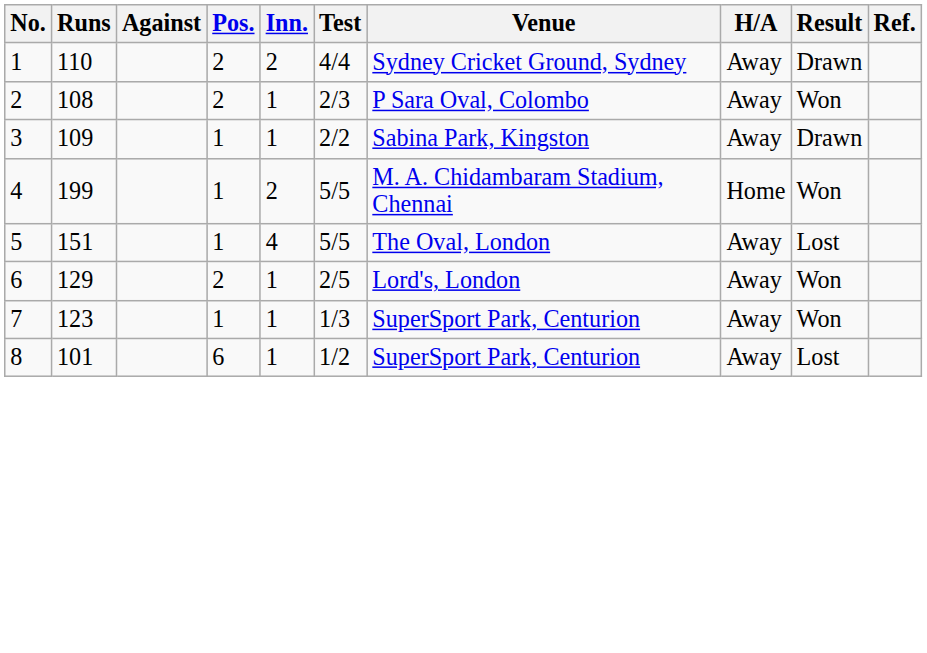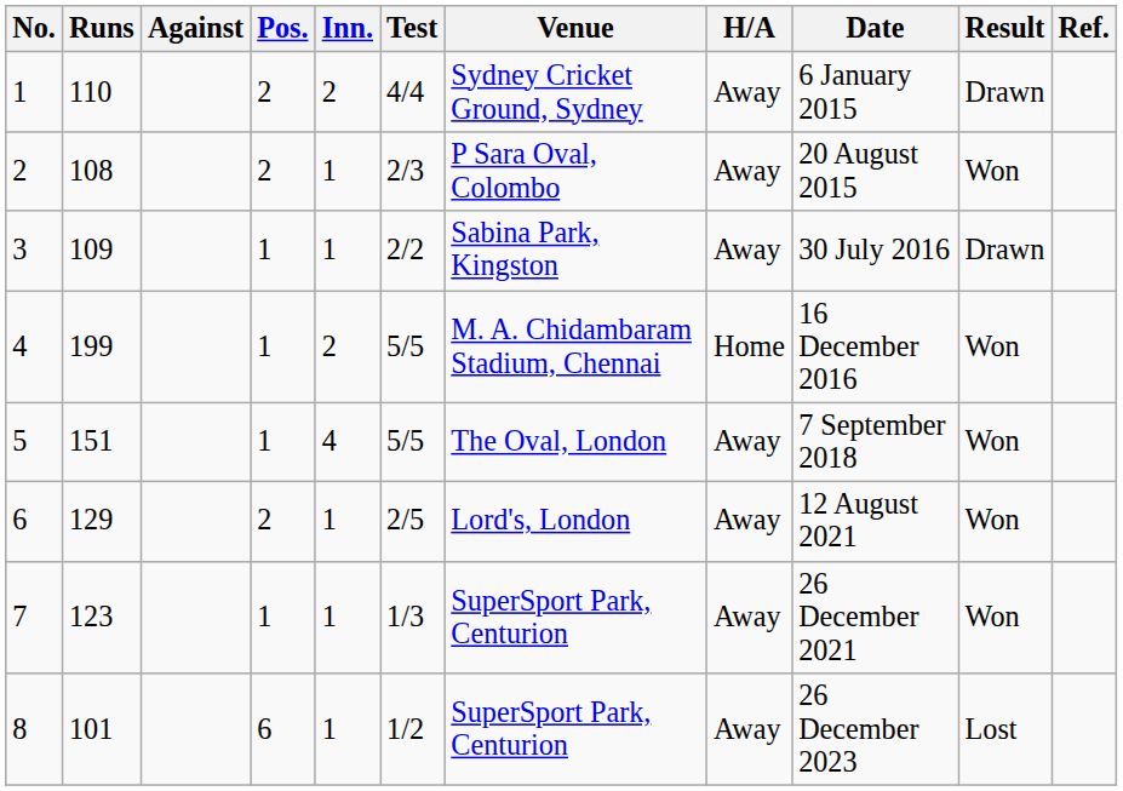 <table class="wikitable sortable">
 <tr>
 <th>No.</th>
 <th>Runs</th>
 <th>Against</th>
 <th><a href='#'>Pos.</a></th>
 <th><a href='#'>Inn.</a></th>
 <th>Test</th>
 <th>Venue</th>
 <th>H/A</th>
+<th>Date</th>
 <th>Result</th>
 <th>Ref.</th>
 </tr>
 <tr>
 <td>1</td>
 <td>110</td>
 <td></td>
 <td>2</td>
 <td>2</td>
 <td>4/4</td>
 <td> <a href='#'>Sydney Cricket Ground, Sydney</a></td>
 <td>Away</td>
+<td>6 January 2015</td>
 <td>Drawn</td>
 <td></td>
 </tr>
 <tr>
 <td>2</td>
 <td>108 </td>
 <td></td>
 <td>2</td>
 <td>1</td>
 <td>2/3</td>
 <td> <a href='#'>P Sara Oval, Colombo</a></td>
 <td>Away</td>
+<td>20 August 2015</td>
 <td>Won</td>
 <td></td>
 </tr>
 <tr>
 <td>3</td>
 <td>109</td>
 <td></td>
 <td>1</td>
 <td>1</td>
 <td>2/2</td>
 <td> <a href='#'>Sabina Park, Kingston</a></td>
 <td>Away</td>
+<td>30 July 2016</td>
 <td>Drawn</td>
 <td></td>
 </tr>
 <tr>
 <td>4</td>
 <td>199</td>
 <td></td>
 <td>1</td>
 <td>2</td>
 <td>5/5</td>
 <td> <a href='#'>M. A. Chidambaram Stadium, Chennai</a></td>
 <td>Home</td>
+<td>16 December 2016</td>
 <td>Won</td>
 <td></td>
 </tr>
 <tr>
 <td>5</td>
 <td>151</td>
 <td></td>
 <td>1</td>
 <td>4</td>
 <td>5/5</td>
 <td> <a href='#'>The Oval, London</a></td>
 <td>Away</td>
-<td>Lost</td>
+<td>7 September 2018</td>
+<td>Won</td>
 <td></td>
 </tr>
 <tr>
 <td>6</td>
 <td>129 </td>
 <td></td>
 <td>2</td>
 <td>1</td>
 <td>2/5</td>
 <td> <a href='#'>Lord's, London</a></td>
 <td>Away</td>
+<td>12 August 2021</td>
 <td>Won</td>
 <td></td>
 </tr>
 <tr>
 <td>7</td>
 <td>123 </td>
 <td></td>
 <td>1</td>
 <td>1</td>
 <td>1/3</td>
 <td> <a href='#'>SuperSport Park, Centurion</a></td>
 <td>Away</td>
+<td>26 December 2021</td>
 <td>Won</td>
 <td></td>
 </tr>
 <tr>
 <td>8</td>
 <td>101</td>
 <td></td>
 <td>6</td>
 <td>1</td>
 <td>1/2</td>
 <td> <a href='#'>SuperSport Park, Centurion</a></td>
 <td>Away</td>
+<td>26 December 2023</td>
 <td>Lost</td>
 <td></td>
 </tr>
 </table>
